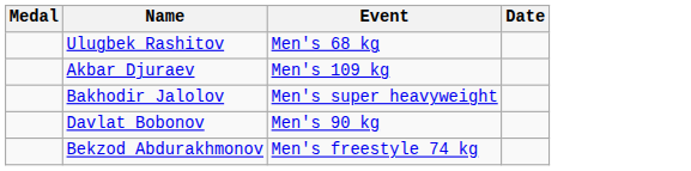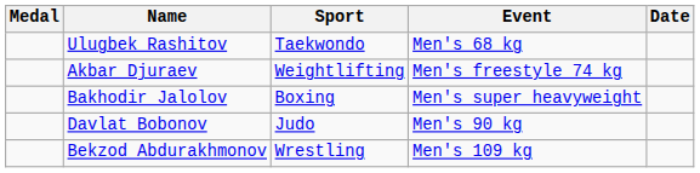 <table class="wikitable sortable" style="font-size: 95%;">
 <tr>
 <th>Medal</th>
 <th>Name</th>
+<th>Sport</th>
 <th>Event</th>
 <th>Date</th>
 </tr>
 <tr>
 <td></td>
 <td><a href='#'>Ulugbek Rashitov</a></td>
+<td><a href='#'>Taekwondo</a></td>
 <td><a href='#'>Men's 68 kg</a></td>
 <td></td>
 </tr>
 <tr>
 <td></td>
 <td><a href='#'>Akbar Djuraev</a></td>
-<td><a href='#'>Men's 109 kg</a></td>
+<td><a href='#'>Weightlifting</a></td>
+<td><a href='#'>Men's freestyle 74 kg</a></td>
 <td></td>
 </tr>
 <tr>
 <td></td>
 <td><a href='#'>Bakhodir Jalolov</a></td>
+<td><a href='#'>Boxing</a></td>
 <td><a href='#'>Men's super heavyweight</a></td>
 <td></td>
 </tr>
 <tr>
 <td></td>
 <td><a href='#'>Davlat Bobonov</a></td>
+<td><a href='#'>Judo</a></td>
 <td><a href='#'>Men's 90 kg</a></td>
 <td></td>
 </tr>
 <tr>
 <td></td>
 <td><a href='#'>Bekzod Abdurakhmonov</a></td>
-<td><a href='#'>Men's freestyle 74 kg</a></td>
+<td><a href='#'>Wrestling</a></td>
+<td><a href='#'>Men's 109 kg</a></td>
 <td></td>
 </tr>
 </table>
